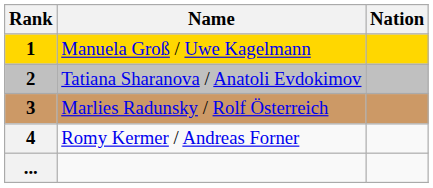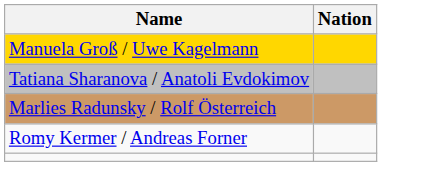 <table class="wikitable">
 <tr>
-<th>Rank</th>
 <th>Name</th>
 <th>Nation</th>
 </tr>
 <tr bgcolor="gold">
-<td align="center"><strong>1</strong></td>
 <td><a href='#'>Manuela Groß</a> / <a href='#'>Uwe Kagelmann</a></td>
 <td></td>
 </tr>
 <tr bgcolor="silver">
-<td align="center"><strong>2</strong></td>
 <td><a href='#'>Tatiana Sharanova</a> / <a href='#'>Anatoli Evdokimov</a></td>
 <td></td>
 </tr>
 <tr bgcolor="cc9966">
-<td align="center"><strong>3</strong></td>
 <td><a href='#'>Marlies Radunsky</a> / <a href='#'>Rolf Österreich</a></td>
 <td></td>
 </tr>
 <tr>
-<th>4</th>
 <td><a href='#'>Romy Kermer</a> / <a href='#'>Andreas Forner</a></td>
 <td></td>
 </tr>
 <tr>
-<th>...</th>
 <td></td>
 <td></td>
 </tr>
 </table>
